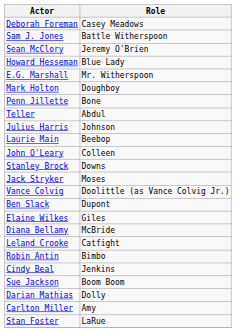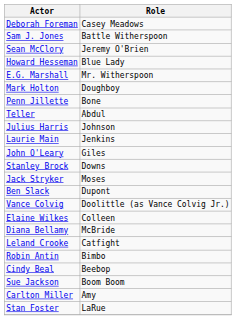 <table class="wikitable">
 <tr>
 <th>Actor</th>
 <th>Role</th>
 </tr>
 <tr>
 <td><a href='#'>Deborah Foreman</a></td>
 <td>Casey Meadows</td>
 </tr>
 <tr>
 <td><a href='#'>Sam J. Jones</a></td>
 <td>Battle Witherspoon</td>
 </tr>
 <tr>
 <td><a href='#'>Sean McClory</a></td>
 <td>Jeremy O'Brien</td>
 </tr>
 <tr>
 <td><a href='#'>Howard Hesseman</a></td>
 <td>Blue Lady</td>
 </tr>
 <tr>
 <td><a href='#'>E.G. Marshall</a></td>
 <td>Mr. Witherspoon</td>
 </tr>
 <tr>
 <td><a href='#'>Mark Holton</a></td>
 <td>Doughboy</td>
 </tr>
 <tr>
 <td><a href='#'>Penn Jillette</a></td>
 <td>Bone</td>
 </tr>
 <tr>
 <td><a href='#'>Teller</a></td>
 <td>Abdul</td>
 </tr>
 <tr>
 <td><a href='#'>Julius Harris</a></td>
 <td>Johnson</td>
 </tr>
 <tr>
 <td><a href='#'>Laurie Main</a></td>
-<td>Beebop</td>
+<td>Jenkins</td>
 </tr>
 <tr>
 <td><a href='#'>John O'Leary</a></td>
-<td>Colleen</td>
+<td>Giles</td>
 </tr>
 <tr>
 <td><a href='#'>Stanley Brock</a></td>
 <td>Downs</td>
 </tr>
 <tr>
 <td><a href='#'>Jack Stryker</a></td>
 <td>Moses</td>
 </tr>
 <tr>
+<td><a href='#'>Ben Slack</a></td>
+<td>Dupont</td>
+</tr>
+<tr>
 <td><a href='#'>Vance Colvig</a></td>
 <td>Doolittle (as Vance Colvig Jr.)</td>
 </tr>
 <tr>
-<td><a href='#'>Ben Slack</a></td>
-<td>Dupont</td>
-</tr>
-<tr>
 <td><a href='#'>Elaine Wilkes</a></td>
-<td>Giles</td>
+<td>Colleen</td>
 </tr>
 <tr>
 <td><a href='#'>Diana Bellamy</a></td>
 <td>McBride</td>
 </tr>
 <tr>
 <td><a href='#'>Leland Crooke</a></td>
 <td>Catfight</td>
 </tr>
 <tr>
 <td><a href='#'>Robin Antin</a></td>
 <td>Bimbo</td>
 </tr>
 <tr>
 <td><a href='#'>Cindy Beal</a></td>
-<td>Jenkins</td>
+<td>Beebop</td>
 </tr>
 <tr>
 <td><a href='#'>Sue Jackson</a></td>
 <td>Boom Boom</td>
-</tr>
-<tr>
-<td><a href='#'>Darian Mathias</a></td>
-<td>Dolly</td>
 </tr>
 <tr>
 <td><a href='#'>Carlton Miller</a></td>
 <td>Amy</td>
 </tr>
 <tr>
 <td><a href='#'>Stan Foster</a></td>
 <td>LaRue</td>
 </tr>
 <tr>
 </tr>
 </table>
